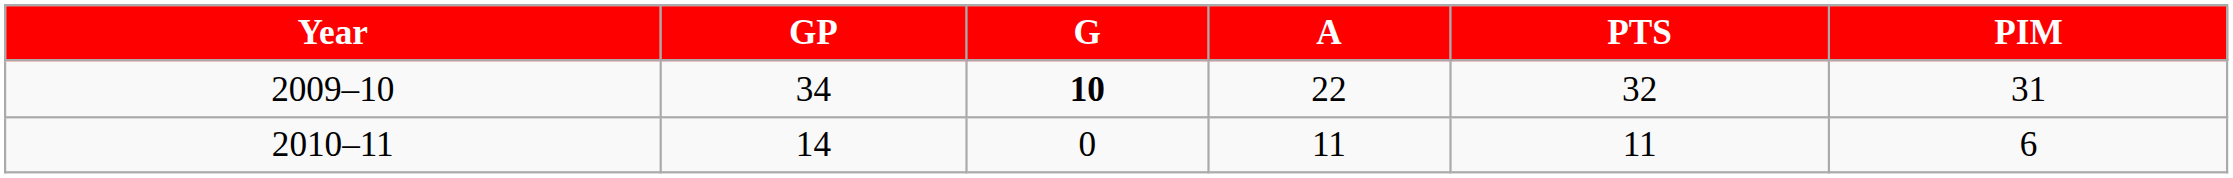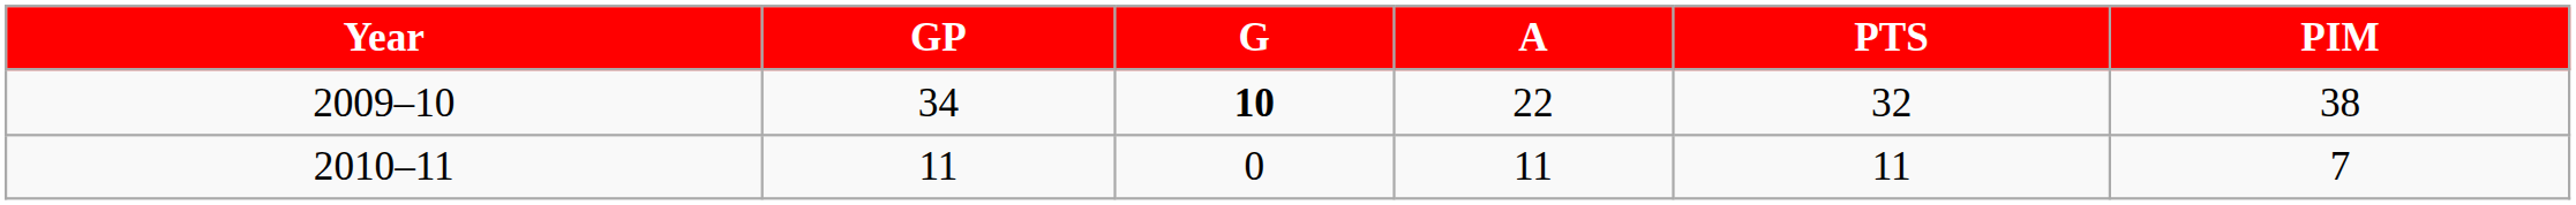 <table class="wikitable" width="80%">
 <tr align="center"  style="background:red;color:#FFFFFF;">
 <td><strong>Year</strong></td>
 <td><strong>GP</strong></td>
 <td><strong>G</strong></td>
 <td><strong>A</strong></td>
 <td><strong>PTS</strong></td>
 <td><strong>PIM</strong></td>
 </tr>
 <tr align="center" bgcolor="">
 <td>2009–10</td>
 <td>34</td>
 <td><strong>10</strong></td>
 <td>22</td>
 <td>32</td>
-<td>31</td>
+<td>38</td>
 </tr>
 <tr align="center" bgcolor="">
 <td>2010–11</td>
-<td>14</td>
+<td>11</td>
 <td>0</td>
 <td>11</td>
 <td>11</td>
-<td>6</td>
+<td>7</td>
 </tr>
 </table>
